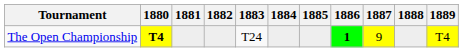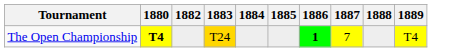 <table class="wikitable" style="font-size:95%;text-align:center;">
 <tr>
 <th>Tournament</th>
 <th>1880</th>
-<th>1881</th>
 <th>1882</th>
 <th>1883</th>
 <th>1884</th>
 <th>1885</th>
 <th>1886</th>
 <th>1887</th>
 <th>1888</th>
 <th>1889</th>
 </tr>
 <tr>
 <td align=left><a href='#'>The Open Championship</a></td>
 <td style="background:yellow;"><strong>T4</strong></td>
 <td style="background:#eeeeee;"></td>
-<td style="background:#eeeeee;"></td>
-<td>T24</td>
+<td style="background: gold;">T24</td>
 <td style="background:#eeeeee;"></td>
 <td style="background:#eeeeee;"></td>
 <td style="background:lime;"><strong>1</strong></td>
-<td style="background:yellow;">9</td>
+<td style="background:yellow;">7</td>
 <td style="background:#eeeeee;"></td>
 <td style="background:yellow;">T4</td>
 </tr>
 </table>
